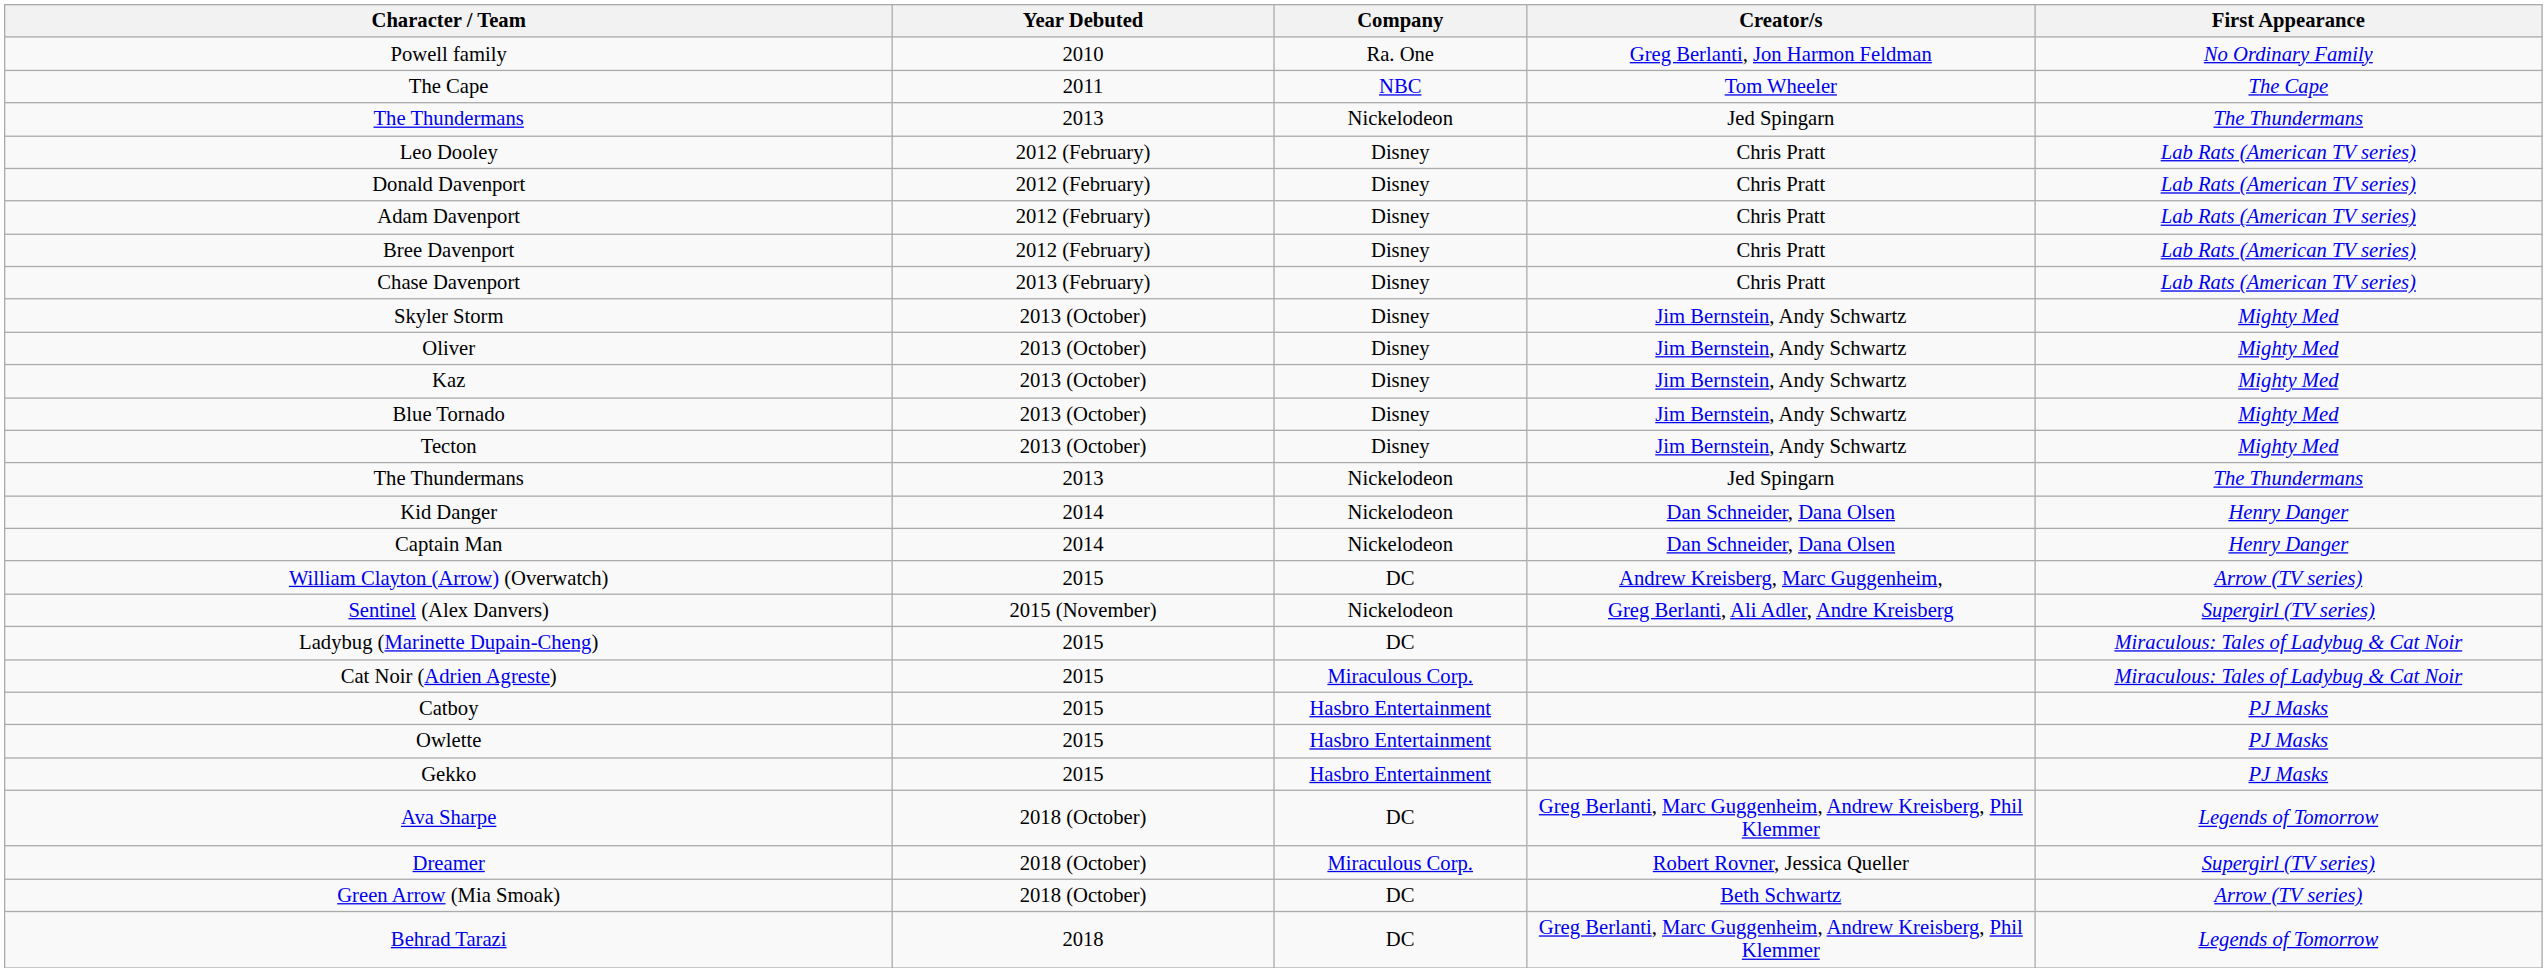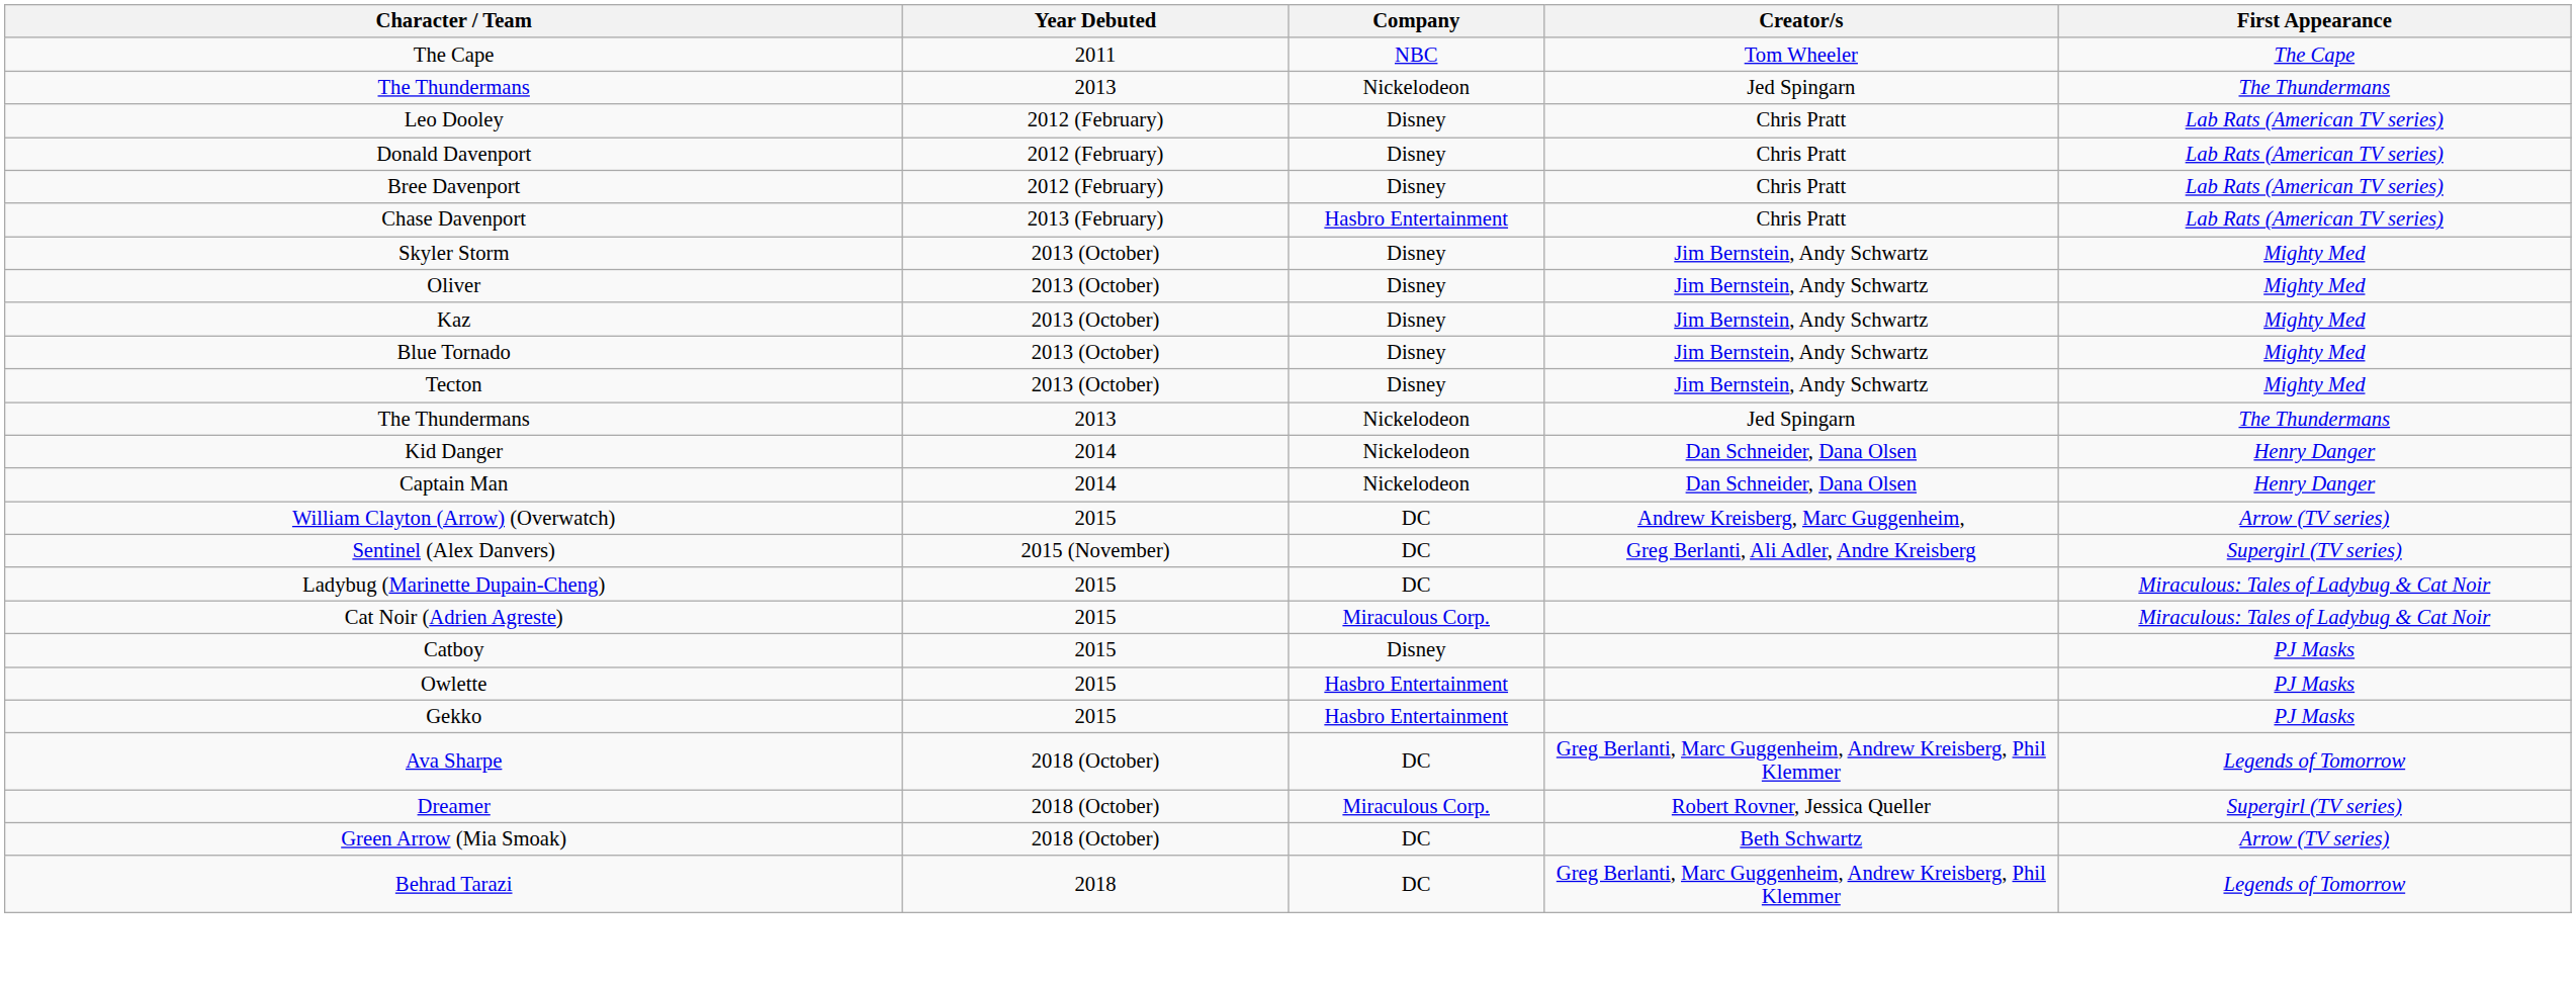 <table class="wikitable" style="text-align:center">
 <tr>
 <th style="width:35%;">Character / Team</th>
 <th style="width:15%;">Year Debuted</th>
 <th style="width:10%;">Company</th>
 <th style="width:20%;">Creator/s</th>
 <th style="width:20%;">First Appearance</th>
-</tr>
-<tr>
-<td>Powell family</td>
-<td>2010</td>
-<td>Ra. One</td>
-<td><a href='#'>Greg Berlanti</a>, <a href='#'>Jon Harmon Feldman</a></td>
-<td><em><a href='#'>No Ordinary Family</a></em></td>
 </tr>
 <tr>
 <td>The Cape</td>
 <td>2011</td>
 <td><a href='#'>NBC</a></td>
 <td><a href='#'>Tom Wheeler</a></td>
 <td><em><a href='#'>The Cape</a></em></td>
 </tr>
 <tr>
 <td><a href='#'>The Thundermans</a></td>
 <td>2013</td>
 <td>Nickelodeon</td>
 <td>Jed Spingarn</td>
 <td><em><a href='#'>The Thundermans</a></em></td>
 </tr>
 <tr>
 <td>Leo Dooley</td>
 <td>2012 (February)</td>
 <td>Disney</td>
 <td>Chris Pratt</td>
 <td><em><a href='#'>Lab Rats (American TV series)</a></em></td>
 </tr>
 <tr>
 <td>Donald Davenport</td>
 <td>2012 (February)</td>
 <td>Disney</td>
 <td>Chris Pratt</td>
 <td><em><a href='#'>Lab Rats (American TV series)</a></em></td>
 </tr>
 <tr>
-<td>Adam Davenport</td>
-<td>2012 (February)</td>
-<td>Disney</td>
-<td>Chris Pratt</td>
-<td><em><a href='#'>Lab Rats (American TV series)</a></em></td>
-</tr>
-<tr>
 <td>Bree Davenport</td>
 <td>2012 (February)</td>
 <td>Disney</td>
 <td>Chris Pratt</td>
 <td><em><a href='#'>Lab Rats (American TV series)</a></em></td>
 </tr>
 <tr>
 <td>Chase Davenport</td>
 <td>2013 (February)</td>
-<td>Disney</td>
+<td><a href='#'>Hasbro Entertainment</a></td>
 <td>Chris Pratt</td>
 <td><em><a href='#'>Lab Rats (American TV series)</a></em></td>
 </tr>
 <tr>
 <td>Skyler Storm</td>
 <td>2013 (October)</td>
 <td>Disney</td>
 <td><a href='#'>Jim Bernstein</a>, Andy Schwartz</td>
 <td><em><a href='#'>Mighty Med</a></em></td>
 </tr>
 <tr>
 <td>Oliver</td>
 <td>2013 (October)</td>
 <td>Disney</td>
 <td><a href='#'>Jim Bernstein</a>, Andy Schwartz</td>
 <td><em><a href='#'>Mighty Med</a></em></td>
 </tr>
 <tr>
 <td>Kaz</td>
 <td>2013 (October)</td>
 <td>Disney</td>
 <td><a href='#'>Jim Bernstein</a>, Andy Schwartz</td>
 <td><em><a href='#'>Mighty Med</a></em></td>
 </tr>
 <tr>
 <td>Blue Tornado</td>
 <td>2013 (October)</td>
 <td>Disney</td>
 <td><a href='#'>Jim Bernstein</a>, Andy Schwartz</td>
 <td><em><a href='#'>Mighty Med</a></em></td>
 </tr>
 <tr>
 <td>Tecton</td>
 <td>2013 (October)</td>
 <td>Disney</td>
 <td><a href='#'>Jim Bernstein</a>, Andy Schwartz</td>
 <td><em><a href='#'>Mighty Med</a></em></td>
 </tr>
 <tr>
 <td>The Thundermans</td>
 <td>2013</td>
 <td>Nickelodeon</td>
 <td>Jed Spingarn</td>
 <td><em><a href='#'>The Thundermans</a></em></td>
 </tr>
 <tr>
 <td>Kid Danger</td>
 <td>2014</td>
 <td>Nickelodeon</td>
 <td><a href='#'>Dan Schneider</a>, <a href='#'>Dana Olsen</a></td>
 <td><em><a href='#'>Henry Danger</a></em></td>
 </tr>
 <tr>
 <td>Captain Man</td>
 <td>2014</td>
 <td>Nickelodeon</td>
 <td><a href='#'>Dan Schneider</a>, <a href='#'>Dana Olsen</a></td>
 <td><em><a href='#'>Henry Danger</a></em></td>
 </tr>
 <tr>
 <td><a href='#'>William Clayton (Arrow)</a> (Overwatch)</td>
 <td>2015</td>
 <td>DC</td>
 <td><a href='#'>Andrew Kreisberg</a>, <a href='#'>Marc Guggenheim</a>,</td>
 <td><em><a href='#'>Arrow (TV series)</a></em></td>
 </tr>
 <tr>
 <td><a href='#'>Sentinel</a> (Alex Danvers)</td>
 <td>2015 (November)</td>
-<td>Nickelodeon</td>
+<td>DC</td>
 <td><a href='#'>Greg Berlanti</a>, <a href='#'>Ali Adler</a>, <a href='#'>Andre Kreisberg</a></td>
 <td><em><a href='#'>Supergirl (TV series)</a></em></td>
 </tr>
 <tr>
 <td>Ladybug (<a href='#'>Marinette Dupain-Cheng</a>)</td>
 <td>2015</td>
 <td>DC</td>
 <td></td>
 <td><em><a href='#'>Miraculous: Tales of Ladybug & Cat Noir</a></em></td>
 </tr>
 <tr>
 <td>Cat Noir (<a href='#'>Adrien Agreste</a>)</td>
 <td>2015</td>
 <td><a href='#'>Miraculous Corp.</a></td>
 <td></td>
 <td><em><a href='#'>Miraculous: Tales of Ladybug & Cat Noir</a></em></td>
 </tr>
 <tr>
 <td>Catboy</td>
 <td>2015</td>
-<td><a href='#'>Hasbro Entertainment</a></td>
+<td>Disney</td>
 <td></td>
 <td><em><a href='#'>PJ Masks</a></em></td>
 </tr>
 <tr>
 <td>Owlette</td>
 <td>2015</td>
 <td><a href='#'>Hasbro Entertainment</a></td>
 <td></td>
 <td><em><a href='#'>PJ Masks</a></em></td>
 </tr>
 <tr>
 <td>Gekko</td>
 <td>2015</td>
 <td><a href='#'>Hasbro Entertainment</a></td>
 <td></td>
 <td><em><a href='#'>PJ Masks</a></em></td>
 </tr>
 <tr>
 <td><a href='#'>Ava Sharpe</a></td>
 <td>2018 (October)</td>
 <td>DC</td>
 <td><a href='#'>Greg Berlanti</a>, <a href='#'>Marc Guggenheim</a>, <a href='#'>Andrew Kreisberg</a>, <a href='#'>Phil Klemmer</a></td>
 <td><em><a href='#'>Legends of Tomorrow</a></em></td>
 </tr>
 <tr>
 <td><a href='#'>Dreamer</a></td>
 <td>2018 (October)</td>
 <td><a href='#'>Miraculous Corp.</a></td>
 <td><a href='#'>Robert Rovner</a>, Jessica Queller</td>
 <td><em><a href='#'>Supergirl (TV series)</a></em></td>
 </tr>
 <tr>
 <td><a href='#'>Green Arrow</a> (Mia Smoak)</td>
 <td>2018 (October)</td>
 <td>DC</td>
 <td><a href='#'>Beth Schwartz</a></td>
 <td><em><a href='#'>Arrow (TV series)</a></em></td>
 </tr>
 <tr>
 <td><a href='#'>Behrad Tarazi</a></td>
 <td>2018</td>
 <td>DC</td>
 <td><a href='#'>Greg Berlanti</a>, <a href='#'>Marc Guggenheim</a>, <a href='#'>Andrew Kreisberg</a>, <a href='#'>Phil Klemmer</a></td>
 <td><em><a href='#'>Legends of Tomorrow</a></em></td>
 </tr>
 <tr>
 </tr>
 </table>
